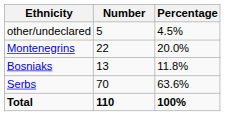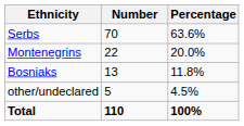 <table class="wikitable">
 <tr>
 <th width="100px">Ethnicity</th>
 <th width="80px">Number</th>
 <th width="80px">Percentage</th>
 </tr>
 <tr>
-<td>other/undeclared</td>
-<td>5</td>
-<td>4.5%</td>
+<td><a href='#'>Serbs</a></td>
+<td>70</td>
+<td>63.6%</td>
 </tr>
 <tr>
 <td><a href='#'>Montenegrins</a></td>
 <td>22</td>
 <td>20.0%</td>
 </tr>
 <tr>
 <td><a href='#'>Bosniaks</a></td>
 <td>13</td>
 <td>11.8%</td>
 </tr>
 <tr>
-<td><a href='#'>Serbs</a></td>
-<td>70</td>
-<td>63.6%</td>
+<td>other/undeclared</td>
+<td>5</td>
+<td>4.5%</td>
 </tr>
 <tr>
 <td><strong>Total</strong></td>
 <td><strong>110</strong></td>
 <td><strong>100%</strong></td>
 </tr>
 </table>
